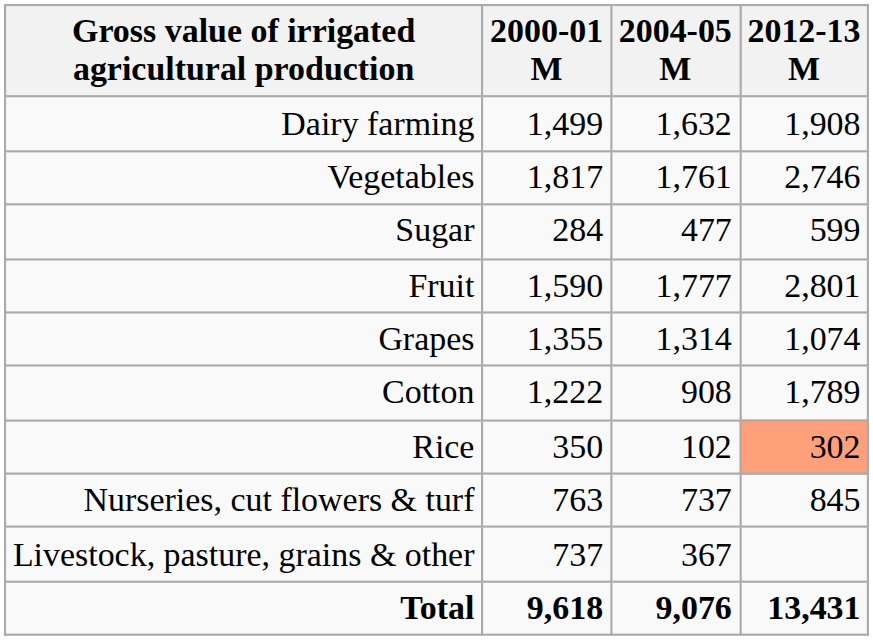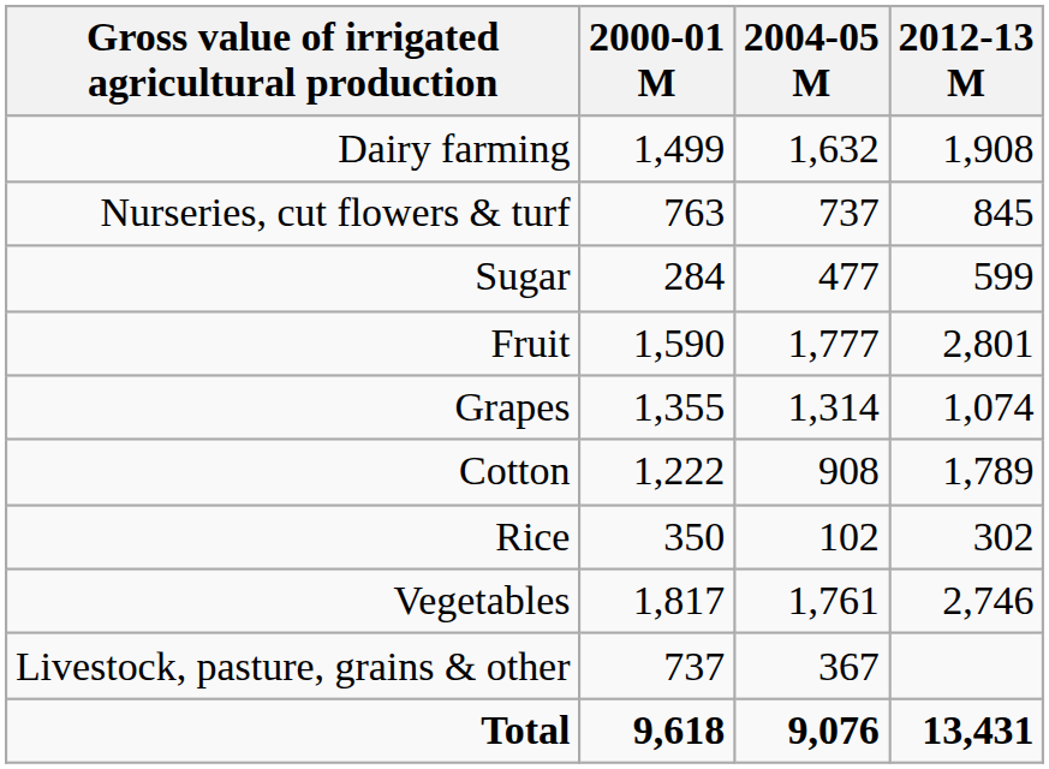 <table class="wikitable" style="text-align:right">
 <tr>
 <th>Gross value of irrigated<br>agricultural production</th>
 <th>2000-01<br>M</th>
 <th>2004-05<br>M</th>
 <th>2012-13<br>M</th>
 </tr>
 <tr>
 <td>Dairy farming</td>
 <td>1,499</td>
 <td>1,632</td>
 <td>1,908</td>
 </tr>
 <tr>
-<td>Vegetables</td>
-<td>1,817</td>
-<td>1,761</td>
-<td>2,746</td>
+<td>Nurseries, cut flowers & turf</td>
+<td>763</td>
+<td>737</td>
+<td>845</td>
 </tr>
 <tr>
 <td>Sugar</td>
 <td>284</td>
 <td>477</td>
 <td>599</td>
 </tr>
 <tr>
 <td>Fruit</td>
 <td>1,590</td>
 <td>1,777</td>
 <td>2,801</td>
 </tr>
 <tr>
 <td>Grapes</td>
 <td>1,355</td>
 <td>1,314</td>
 <td>1,074</td>
 </tr>
 <tr>
 <td>Cotton</td>
 <td>1,222</td>
 <td>908</td>
 <td>1,789</td>
 </tr>
 <tr>
 <td>Rice</td>
 <td>350</td>
 <td>102</td>
-<td style="background: lightsalmon;">302</td>
+<td>302</td>
 </tr>
 <tr>
-<td>Nurseries, cut flowers & turf</td>
-<td>763</td>
-<td>737</td>
-<td>845</td>
+<td>Vegetables</td>
+<td>1,817</td>
+<td>1,761</td>
+<td>2,746</td>
 </tr>
 <tr>
 <td>Livestock, pasture, grains & other</td>
 <td>737</td>
 <td>367</td>
 <td></td>
 </tr>
 <tr>
 <td><strong>Total</strong></td>
 <td><strong>9,618</strong></td>
 <td><strong>9,076</strong></td>
 <td><strong>13,431</strong></td>
 </tr>
 </table>
